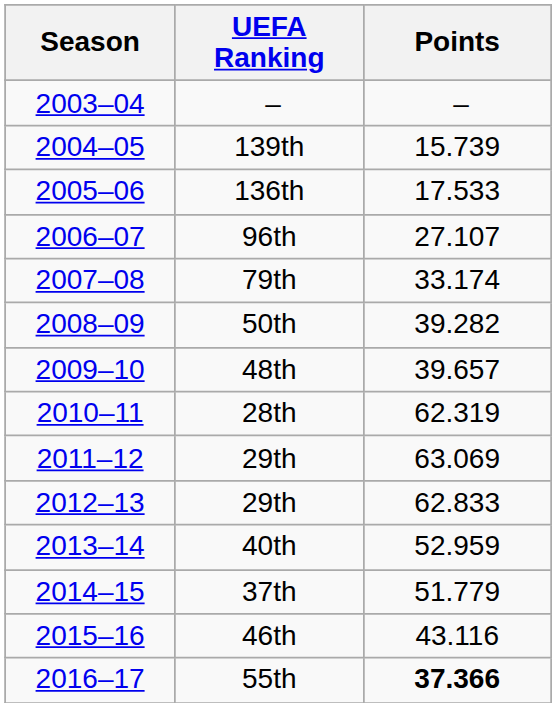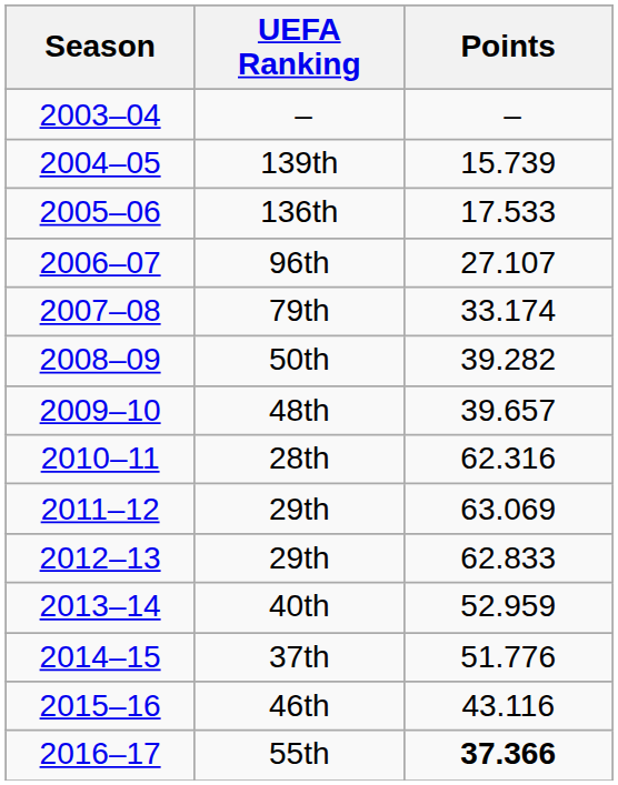 <table class="wikitable" style="text-align:center;font-size:100%;float:right;margin-left:1em;">
 <tr>
 <th style="width:90px;">Season</th>
 <th style="width:100px;"><a href='#'>UEFA Ranking</a></th>
 <th style="width:100px;">Points</th>
 </tr>
 <tr>
 <td><a href='#'>2003–04</a></td>
 <td> –</td>
 <td> –</td>
 </tr>
 <tr>
 <td><a href='#'>2004–05</a></td>
 <td>139th </td>
 <td>15.739</td>
 </tr>
 <tr>
 <td><a href='#'>2005–06</a></td>
 <td>136th </td>
 <td>17.533</td>
 </tr>
 <tr>
 <td><a href='#'>2006–07</a></td>
 <td>96th </td>
 <td>27.107</td>
 </tr>
 <tr>
 <td><a href='#'>2007–08</a></td>
 <td>79th </td>
 <td>33.174</td>
 </tr>
 <tr>
 <td><a href='#'>2008–09</a></td>
 <td>50th </td>
 <td>39.282</td>
 </tr>
 <tr>
 <td><a href='#'>2009–10</a></td>
 <td>48th </td>
 <td>39.657</td>
 </tr>
 <tr>
 <td><a href='#'>2010–11</a></td>
 <td>28th </td>
-<td>62.319</td>
+<td>62.316</td>
 </tr>
 <tr>
 <td><a href='#'>2011–12</a></td>
 <td>29th </td>
 <td>63.069</td>
 </tr>
 <tr>
 <td><a href='#'>2012–13</a></td>
 <td>29th </td>
 <td>62.833</td>
 </tr>
 <tr>
 <td><a href='#'>2013–14</a></td>
 <td>40th </td>
 <td>52.959</td>
 </tr>
 <tr>
 <td><a href='#'>2014–15</a></td>
 <td>37th </td>
-<td>51.779</td>
+<td>51.776</td>
 </tr>
 <tr>
 <td><a href='#'>2015–16</a></td>
 <td>46th </td>
 <td>43.116</td>
 </tr>
 <tr>
 <td><a href='#'>2016–17</a></td>
 <td>55th </td>
 <td><strong>37.366</strong></td>
 </tr>
 </table>
